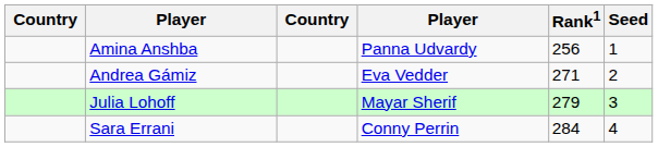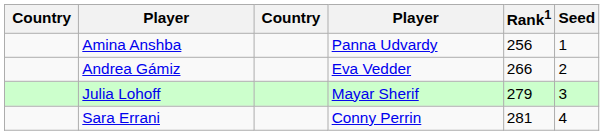 <table class="sortable wikitable">
 <tr>
 <th width="70">Country</th>
 <th width="175">Player</th>
 <th width="70">Country</th>
 <th width="175">Player</th>
 <th>Rank<sup>1</sup></th>
 <th>Seed</th>
 </tr>
 <tr>
 <td></td>
 <td><a href='#'>Amina Anshba</a></td>
 <td></td>
 <td><a href='#'>Panna Udvardy</a></td>
 <td>256</td>
 <td>1</td>
 </tr>
 <tr>
 <td></td>
 <td><a href='#'>Andrea Gámiz</a></td>
 <td></td>
 <td><a href='#'>Eva Vedder</a></td>
-<td>271</td>
+<td>266</td>
 <td>2</td>
 </tr>
 <tr style="background:#cfc;">
 <td></td>
 <td><a href='#'>Julia Lohoff</a></td>
 <td></td>
 <td><a href='#'>Mayar Sherif</a></td>
 <td>279</td>
 <td>3</td>
 </tr>
 <tr>
 <td></td>
 <td><a href='#'>Sara Errani</a></td>
 <td></td>
 <td><a href='#'>Conny Perrin</a></td>
-<td>284</td>
+<td>281</td>
 <td>4</td>
 </tr>
 </table>
